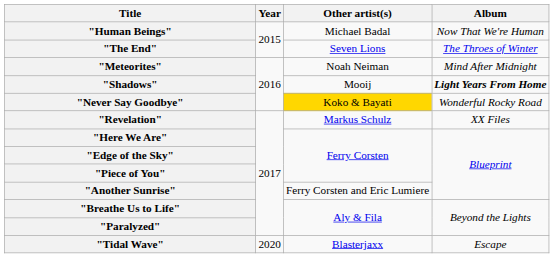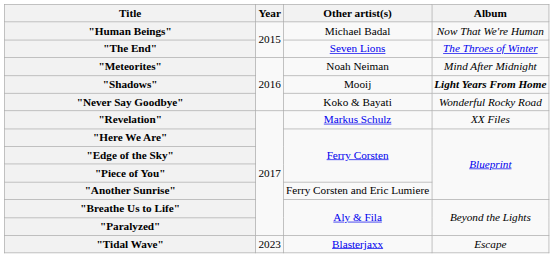 <table class="wikitable plainrowheaders" style="text-align:center;">
 <tr>
 <th scope="col" style="width:22em;">Title</th>
 <th scope="col" style="width:1em;">Year</th>
 <th scope="col">Other artist(s)</th>
 <th scope="col">Album</th>
 </tr>
 <tr>
 <th scope="row">"Human Beings"</th>
 <td rowspan="2">2015</td>
 <td>Michael Badal</td>
 <td><em>Now That We're Human</em></td>
 </tr>
 <tr>
 <th scope="row">"The End"</th>
 <td><a href='#'>Seven Lions</a></td>
 <td><em><a href='#'>The Throes of Winter</a></em></td>
 </tr>
 <tr>
 <th scope="row">"Meteorites"</th>
 <td rowspan="3">2016</td>
 <td>Noah Neiman</td>
 <td><em>Mind After Midnight</em></td>
 </tr>
 <tr>
 <th scope="row">"Shadows"</th>
 <td>Mooij</td>
 <td><strong><em>Light Years From Home</em></strong></td>
 </tr>
 <tr>
 <th scope="row">"Never Say Goodbye"</th>
-<td style="background: gold;">Koko & Bayati</td>
+<td>Koko & Bayati</td>
 <td><em>Wonderful Rocky Road</em></td>
 </tr>
 <tr>
 <th scope="row">"Revelation"</th>
 <td rowspan="7">2017</td>
 <td><a href='#'>Markus Schulz</a></td>
 <td><em>XX Files</em></td>
 </tr>
 <tr>
 <th scope="row">"Here We Are"</th>
 <td rowspan="3"><a href='#'>Ferry Corsten</a></td>
 <td rowspan="4"><em><a href='#'>Blueprint</a></em></td>
 </tr>
 <tr>
 <th scope="row">"Edge of the Sky"</th>
 </tr>
 <tr>
 <th scope="row">"Piece of You"</th>
 </tr>
 <tr>
 <th scope="row">"Another Sunrise"</th>
 <td>Ferry Corsten and Eric Lumiere</td>
 </tr>
 <tr>
 <th scope="row">"Breathe Us to Life"</th>
 <td rowspan="2"><a href='#'>Aly & Fila</a></td>
 <td rowspan="2"><em>Beyond the Lights</em></td>
 </tr>
 <tr>
 <th scope="row">"Paralyzed"</th>
 </tr>
 <tr>
 <th scope="row">"Tidal Wave"</th>
-<td>2020</td>
+<td>2023</td>
 <td><a href='#'>Blasterjaxx</a></td>
 <td><em>Escape</em></td>
 </tr>
 </table>
